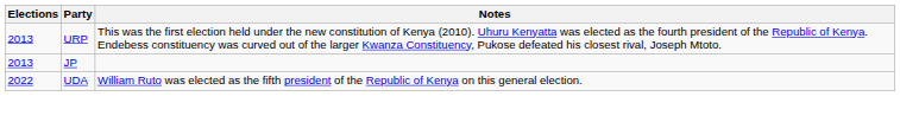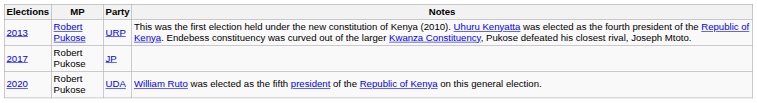 <table class="wikitable">
 <tr>
 <th>Elections</th>
+<th>MP </th>
 <th>Party</th>
 <th>Notes</th>
 </tr>
 <tr>
 <td><a href='#'>2013</a></td>
+<td><a href='#'>Robert Pukose</a></td>
 <td><a href='#'>URP</a></td>
 <td>This was the first election held under the new constitution of Kenya (2010). <a href='#'>Uhuru Kenyatta</a> was elected as the fourth president of the <a href='#'>Republic of Kenya</a>. Endebess constituency was curved out of the larger <a href='#'>Kwanza Constituency</a>, Pukose defeated his closest rival, Joseph Mtoto.</td>
 </tr>
 <tr>
-<td><a href='#'>2013</a></td>
+<td><a href='#'>2017</a></td>
+<td>Robert Pukose</td>
 <td><a href='#'>JP</a></td>
 <td></td>
 </tr>
 <tr>
-<td><a href='#'>2022</a></td>
+<td><a href='#'>2020</a></td>
+<td>Robert Pukose</td>
 <td><a href='#'>UDA</a></td>
 <td><a href='#'>William Ruto</a> was elected as the fifth <a href='#'>president</a> of the <a href='#'>Republic of Kenya</a> on this general election.</td>
 </tr>
 </table>
